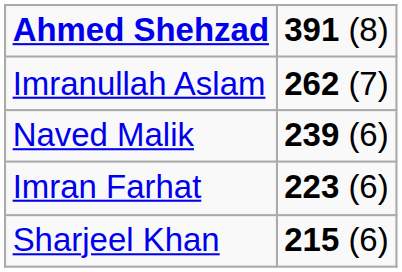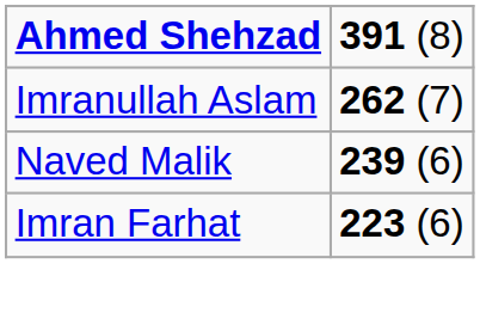 <table class="wikitable">
 <tr>
 <td><strong><a href='#'>Ahmed Shehzad</a></strong></td>
 <td><strong>391</strong> (8)</td>
 </tr>
 <tr>
 <td><a href='#'>Imranullah Aslam</a></td>
 <td><strong>262</strong> (7)</td>
 </tr>
 <tr>
 <td><a href='#'>Naved Malik</a></td>
 <td><strong>239</strong> (6)</td>
 </tr>
 <tr>
 <td><a href='#'>Imran Farhat</a></td>
 <td><strong>223</strong> (6)</td>
 </tr>
-<tr>
-<td><a href='#'>Sharjeel Khan</a></td>
-<td><strong>215</strong> (6)</td>
-</tr>
 </table>
